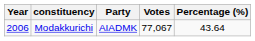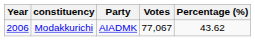 <table class="wikitable" style="text-align: center;">
 <tr>
 <th>Year</th>
 <th>constituency</th>
 <th>Party</th>
 <th>Votes</th>
 <th>Percentage (%)</th>
 </tr>
 <tr>
 <td><a href='#'>2006</a></td>
 <td><a href='#'>Modakkurichi</a></td>
 <td><a href='#'>AIADMK</a></td>
 <td>77,067</td>
-<td>43.64</td>
+<td>43.62</td>
 </tr>
 </table>
